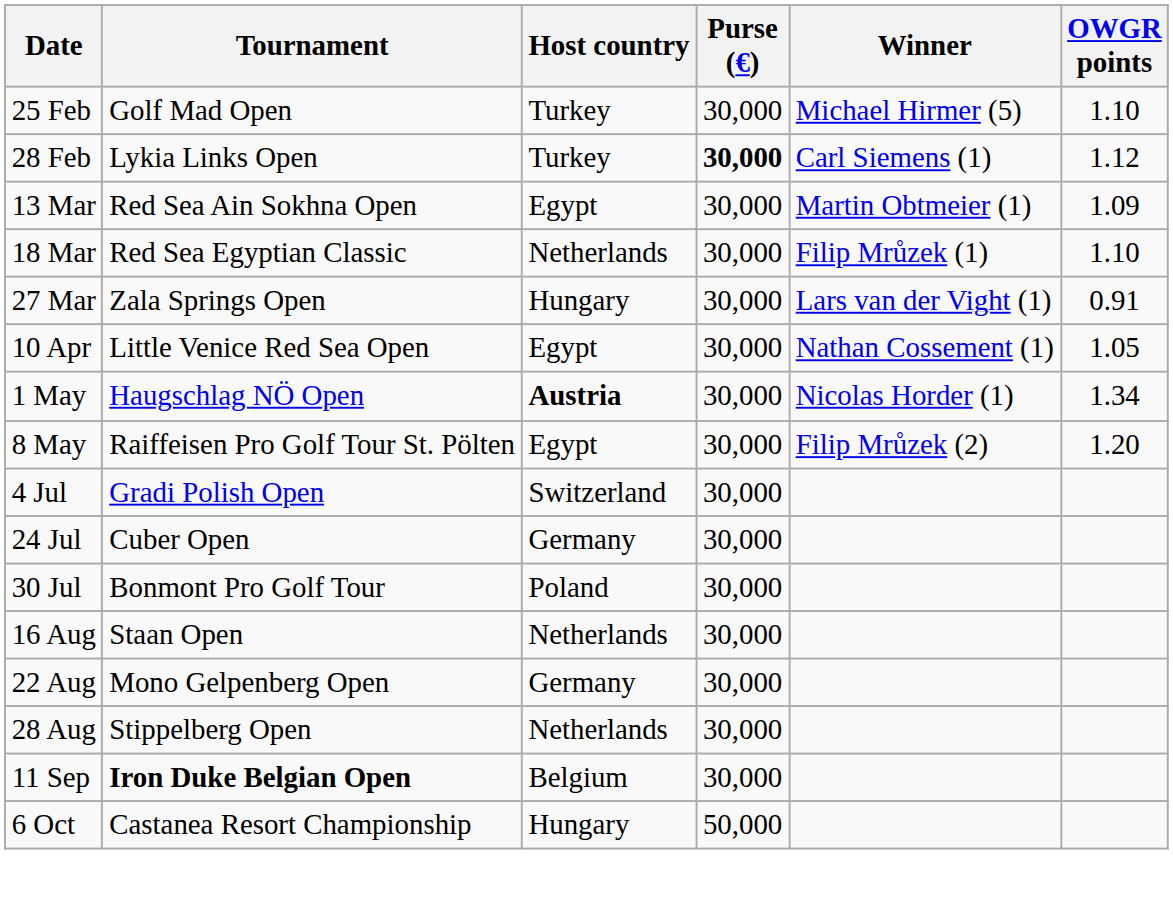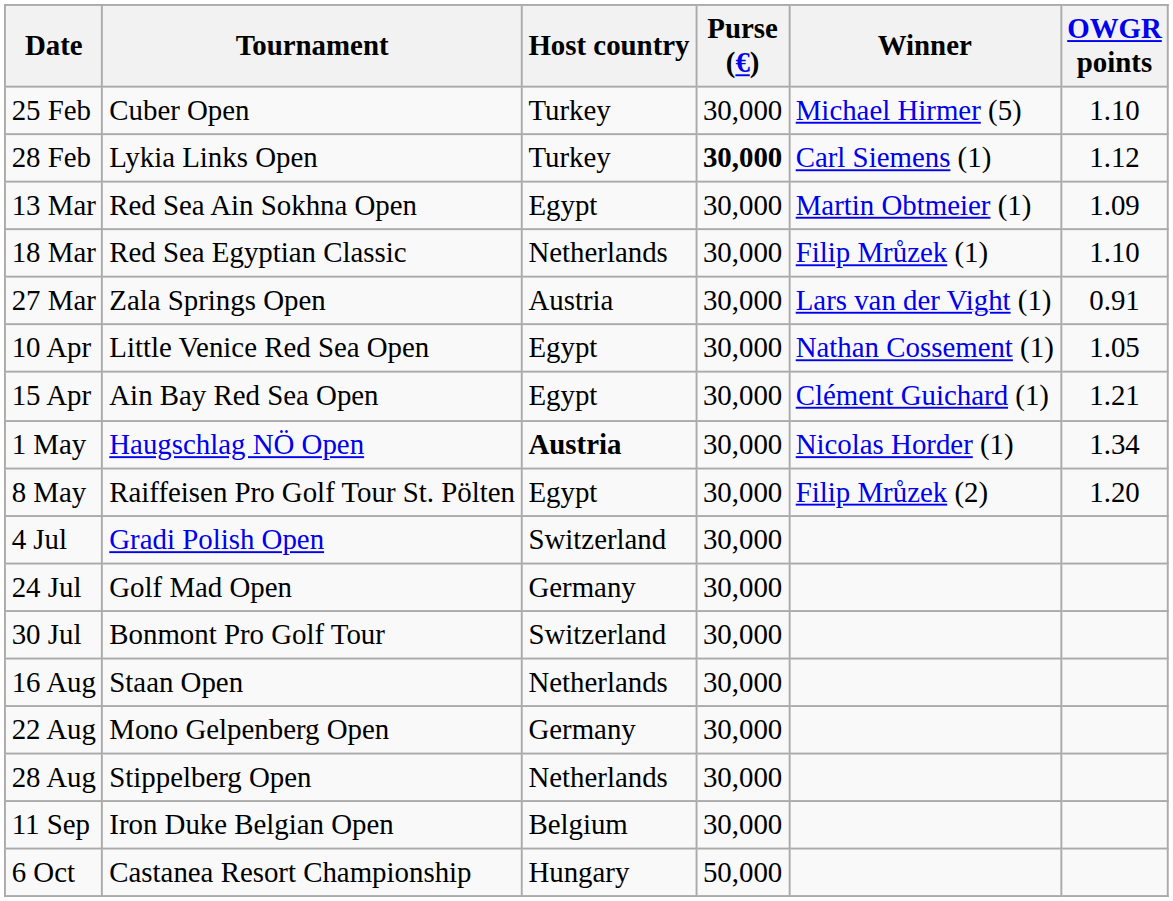 <table class="wikitable" style="font-size:95%;">
 <tr>
 <th>Date</th>
 <th>Tournament</th>
 <th>Host country</th>
 <th>Purse<br>(<a href='#'>€</a>)</th>
 <th>Winner</th>
 <th><a href='#'>OWGR</a><br>points</th>
 </tr>
 <tr>
 <td>25 Feb</td>
-<td>Golf Mad Open</td>
+<td>Cuber Open</td>
 <td>Turkey</td>
 <td align=right>30,000</td>
 <td> <a href='#'>Michael Hirmer</a> (5)</td>
 <td align=center>1.10</td>
 </tr>
 <tr>
 <td>28 Feb</td>
 <td>Lykia Links Open</td>
 <td>Turkey</td>
 <td align=right><strong>30,000</strong></td>
 <td> <a href='#'>Carl Siemens</a> (1)</td>
 <td align=center>1.12</td>
 </tr>
 <tr>
 <td>13 Mar</td>
 <td>Red Sea Ain Sokhna Open</td>
 <td>Egypt</td>
 <td align=right>30,000</td>
 <td> <a href='#'>Martin Obtmeier</a> (1)</td>
 <td align=center>1.09</td>
 </tr>
 <tr>
 <td>18 Mar</td>
 <td>Red Sea Egyptian Classic</td>
 <td>Netherlands</td>
 <td align=right>30,000</td>
 <td> <a href='#'>Filip Mrůzek</a> (1)</td>
 <td align=center>1.10</td>
 </tr>
 <tr>
 <td>27 Mar</td>
 <td>Zala Springs Open</td>
-<td>Hungary</td>
+<td>Austria</td>
 <td align=right>30,000</td>
 <td> <a href='#'>Lars van der Vight</a> (1)</td>
 <td align=center>0.91</td>
 </tr>
 <tr>
 <td>10 Apr</td>
 <td>Little Venice Red Sea Open</td>
 <td>Egypt</td>
 <td align=right>30,000</td>
 <td> <a href='#'>Nathan Cossement</a> (1)</td>
 <td align=center>1.05</td>
+</tr>
+<tr>
+<td>15 Apr</td>
+<td>Ain Bay Red Sea Open</td>
+<td>Egypt</td>
+<td align=right>30,000</td>
+<td> <a href='#'>Clément Guichard</a> (1)</td>
+<td align=center>1.21</td>
 </tr>
 <tr>
 <td>1 May</td>
 <td><a href='#'>Haugschlag NÖ Open</a></td>
 <td><strong>Austria</strong></td>
 <td align=right>30,000</td>
 <td> <a href='#'>Nicolas Horder</a> (1)</td>
 <td align=center>1.34</td>
 </tr>
 <tr>
 <td>8 May</td>
 <td>Raiffeisen Pro Golf Tour St. Pölten</td>
 <td>Egypt</td>
 <td align=right>30,000</td>
 <td> <a href='#'>Filip Mrůzek</a> (2)</td>
 <td align=center>1.20</td>
 </tr>
 <tr>
 <td>4 Jul</td>
 <td><a href='#'>Gradi Polish Open</a></td>
 <td>Switzerland</td>
 <td align=right>30,000</td>
 <td></td>
 <td align=center></td>
 </tr>
 <tr>
 <td>24 Jul</td>
-<td>Cuber Open</td>
+<td>Golf Mad Open</td>
 <td>Germany</td>
 <td align=right>30,000</td>
 <td></td>
 <td align=center></td>
 </tr>
 <tr>
 <td>30 Jul</td>
 <td>Bonmont Pro Golf Tour</td>
-<td>Poland</td>
+<td>Switzerland</td>
 <td align=right>30,000</td>
 <td></td>
 <td align=center></td>
 </tr>
 <tr>
 <td>16 Aug</td>
 <td>Staan Open</td>
 <td>Netherlands</td>
 <td align=right>30,000</td>
 <td></td>
 <td align=center></td>
 </tr>
 <tr>
 <td>22 Aug</td>
 <td>Mono Gelpenberg Open</td>
 <td>Germany</td>
 <td align=right>30,000</td>
 <td></td>
 <td align=center></td>
 </tr>
 <tr>
 <td>28 Aug</td>
 <td>Stippelberg Open</td>
 <td>Netherlands</td>
 <td align=right>30,000</td>
 <td></td>
 <td align=center></td>
 </tr>
 <tr>
 <td>11 Sep</td>
-<td><strong>Iron Duke Belgian Open</strong></td>
+<td>Iron Duke Belgian Open</td>
 <td>Belgium</td>
 <td align=right>30,000</td>
 <td></td>
 <td align=center></td>
 </tr>
 <tr>
 <td>6 Oct</td>
 <td>Castanea Resort Championship</td>
 <td>Hungary</td>
 <td align=right>50,000</td>
 <td></td>
 <td align=center></td>
 </tr>
 </table>
